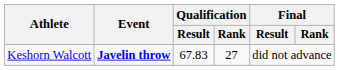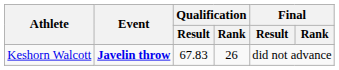 <table class="wikitable" style="font-size:90%">
 <tr>
 <th rowspan="2">Athlete</th>
 <th rowspan="2">Event</th>
 <th colspan="2">Qualification</th>
 <th colspan="2">Final</th>
 </tr>
 <tr style="font-size:95%">
 <th>Result</th>
 <th>Rank</th>
 <th>Result</th>
 <th>Rank</th>
 </tr>
 <tr style=text-align:center>
 <td style=text-align:left><a href='#'>Keshorn Walcott</a></td>
 <td style=text-align:left><strong><a href='#'>Javelin throw</a></strong></td>
 <td>67.83</td>
-<td>27</td>
+<td>26</td>
 <td colspan=2>did not advance</td>
 </tr>
 </table>
